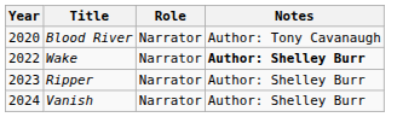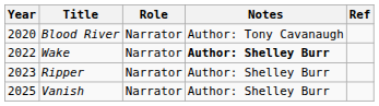 <table class="wikitable sortable">
 <tr>
 <th>Year</th>
 <th>Title</th>
 <th>Role</th>
 <th>Notes</th>
+<th>Ref</th>
 </tr>
 <tr>
 <td>2020</td>
 <td><em>Blood River</em></td>
 <td>Narrator</td>
 <td>Author: Tony Cavanaugh</td>
+<td></td>
 </tr>
 <tr>
 <td>2022</td>
 <td><em>Wake</em></td>
 <td>Narrator</td>
 <td><strong>Author: Shelley Burr</strong></td>
+<td></td>
 </tr>
 <tr>
 <td>2023</td>
 <td><em>Ripper</em></td>
 <td>Narrator</td>
 <td>Author: Shelley Burr</td>
+<td></td>
 </tr>
 <tr>
-<td>2024</td>
+<td>2025</td>
 <td><em>Vanish</em></td>
 <td>Narrator</td>
 <td>Author: Shelley Burr</td>
+<td></td>
 </tr>
 </table>
